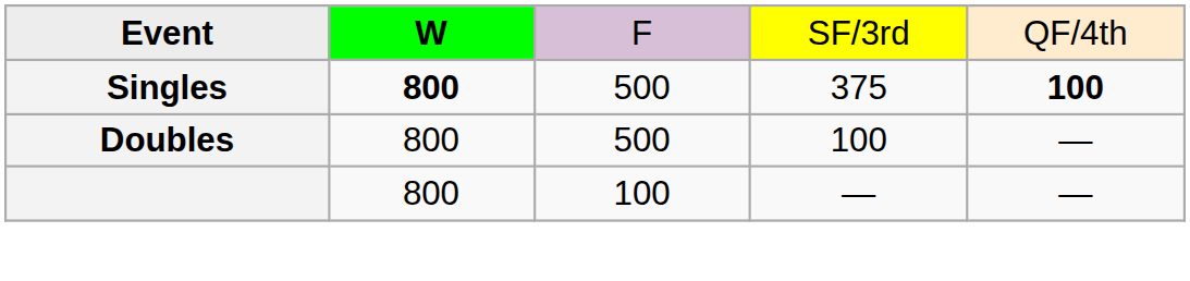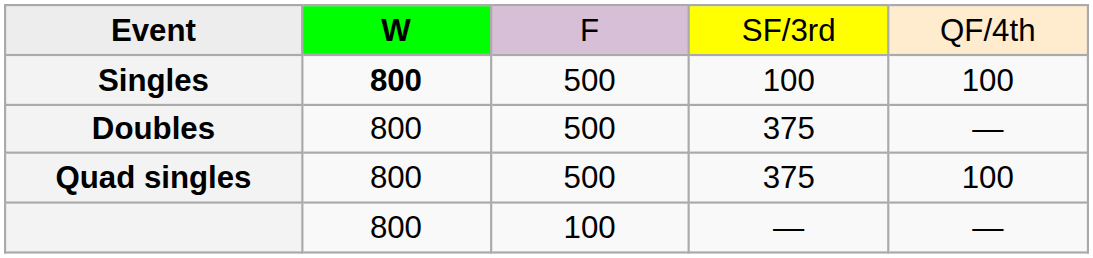 <table class=wikitable style=font-size:90%;text-align:center>
 <tr>
 <td style="width:130px; background:#ededed;"><strong>Event</strong></td>
 <td style="width:80px; background:lime;"><strong>W</strong></td>
 <td style="width:85px; background:thistle;">F</td>
 <td style="width:85px; background:#ff0;">SF/3rd</td>
 <td style="width:85px; background:#ffebcd;">QF/4th</td>
 </tr>
 <tr>
 <th style="background:#f3f3f3;">Singles</th>
 <td><strong>800</strong></td>
 <td>500</td>
-<td>375</td>
-<td><strong>100</strong></td>
+<td>100</td>
+<td>100</td>
 </tr>
 <tr>
 <th Cld style="background:#f3f3f3;">Doubles</th>
 <td>800</td>
 <td>500</td>
+<td>375</td>
+<td>—</td>
+</tr>
+<tr>
+<th Cld style="background:#f3f3f3;">Quad singles</th>
+<td>800</td>
+<td>500</td>
+<td>375</td>
 <td>100</td>
-<td>—</td>
 </tr>
 <tr>
 <th Cld style="background:#f3f3f3;"></th>
 <td>800</td>
 <td>100</td>
 <td>—</td>
 <td>—</td>
 </tr>
 </table>
